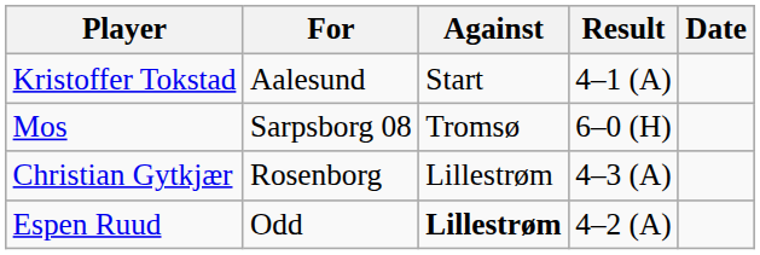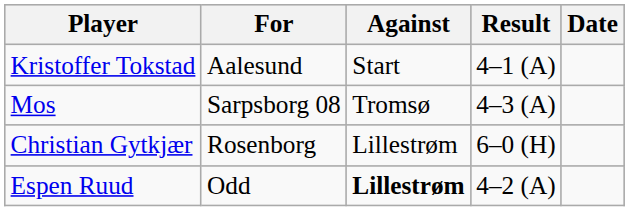 <table class="wikitable">
 <tr>
 <th>Player</th>
 <th>For</th>
 <th>Against</th>
 <th style="text-align:center">Result</th>
 <th>Date</th>
 </tr>
 <tr>
 <td> <a href='#'>Kristoffer Tokstad</a></td>
 <td>Aalesund</td>
 <td>Start</td>
 <td>4–1 (A)</td>
 <td></td>
 </tr>
 <tr>
 <td> <a href='#'>Mos</a></td>
 <td>Sarpsborg 08</td>
 <td>Tromsø</td>
-<td>6–0 (H)</td>
+<td>4–3 (A)</td>
 <td></td>
 </tr>
 <tr>
 <td> <a href='#'>Christian Gytkjær</a></td>
 <td>Rosenborg</td>
 <td>Lillestrøm</td>
-<td>4–3 (A)</td>
+<td>6–0 (H)</td>
 <td></td>
 </tr>
 <tr>
 <td> <a href='#'>Espen Ruud</a></td>
 <td>Odd</td>
 <td><strong>Lillestrøm</strong></td>
 <td>4–2 (A)</td>
 <td></td>
 </tr>
 </table>
